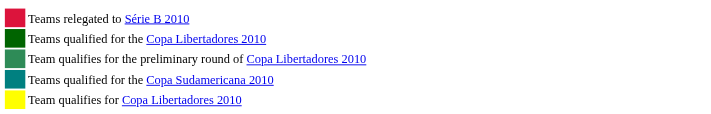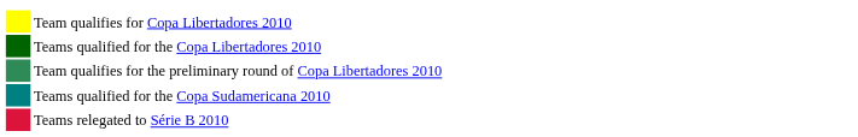 <table width=60%>
 <tr>
 <td style="width: 20px;"></td>
 <td bgcolor=#ffffff></td>
 </tr>
 <tr>
-<td bgcolor=#DC143C></td>
-<td bgcolor=#ffffff><small>Teams relegated to <a href='#'>Série B 2010</a></small></td>
+<td bgcolor=#FFFF00></td>
+<td bgcolor=#ffffff><small>Team qualifies for <a href='#'>Copa Libertadores 2010</a></small></td>
 </tr>
 <tr>
 <td bgcolor=#006400></td>
 <td bgcolor=#ffffff><small>Teams qualified for the <a href='#'>Copa Libertadores 2010</a></small></td>
 </tr>
 <tr>
 <td bgcolor=#2e8b57></td>
 <td bgcolor=#ffffff><small>Team qualifies for the preliminary round of <a href='#'>Copa Libertadores 2010</a></small></td>
 </tr>
 <tr>
 <td bgcolor=#008080></td>
 <td bgcolor=#ffffff><small>Teams qualified for the <a href='#'>Copa Sudamericana 2010</a></small></td>
 </tr>
 <tr>
-<td bgcolor=#FFFF00></td>
-<td bgcolor=#ffffff><small>Team qualifies for <a href='#'>Copa Libertadores 2010</a></small></td>
+<td bgcolor=#DC143C></td>
+<td bgcolor=#ffffff><small>Teams relegated to <a href='#'>Série B 2010</a></small></td>
 </tr>
 <tr>
 </tr>
 </table>
